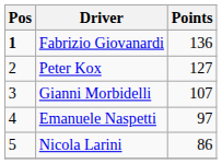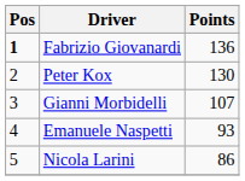 <table class="wikitable" style="font-size: 85%;">
 <tr>
 <th>Pos</th>
 <th>Driver</th>
 <th>Points</th>
 </tr>
 <tr>
 <td><strong>1</strong></td>
 <td> <a href='#'>Fabrizio Giovanardi</a></td>
 <td style="text-align:right">136</td>
 </tr>
 <tr>
 <td>2</td>
 <td> <a href='#'>Peter Kox</a></td>
-<td style="text-align:right">127</td>
+<td style="text-align:right">130</td>
 </tr>
 <tr>
 <td>3</td>
 <td> <a href='#'>Gianni Morbidelli</a></td>
 <td style="text-align:right">107</td>
 </tr>
 <tr>
 <td>4</td>
 <td> <a href='#'>Emanuele Naspetti</a></td>
-<td style="text-align:right">97</td>
+<td style="text-align:right">93</td>
 </tr>
 <tr>
 <td>5</td>
 <td> <a href='#'>Nicola Larini</a></td>
 <td style="text-align:right">86</td>
 </tr>
 <tr>
 </tr>
 </table>
